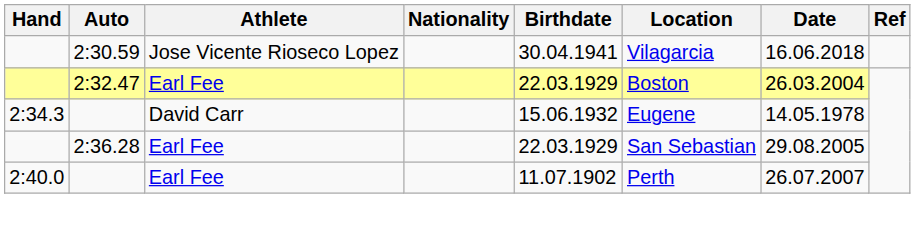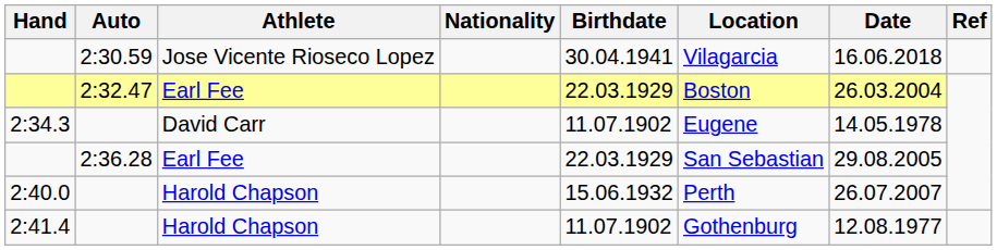 <table class="wikitable">
 <tr>
 <th>Hand</th>
 <th>Auto</th>
 <th>Athlete</th>
 <th>Nationality</th>
 <th>Birthdate</th>
 <th>Location</th>
 <th>Date</th>
 <th>Ref</th>
 </tr>
 <tr>
 <td></td>
 <td>2:30.59</td>
 <td>Jose Vicente Rioseco Lopez</td>
 <td></td>
 <td>30.04.1941</td>
 <td><a href='#'>Vilagarcia</a></td>
 <td>16.06.2018</td>
 <td></td>
 </tr>
 <tr style="background:#ff9;">
 <td></td>
 <td>2:32.47 </td>
 <td><a href='#'>Earl Fee</a></td>
 <td></td>
 <td>22.03.1929</td>
 <td><a href='#'>Boston</a></td>
 <td>26.03.2004</td>
 </tr>
 <tr>
 <td>2:34.3</td>
 <td></td>
 <td>David Carr</td>
 <td></td>
-<td>15.06.1932</td>
+<td>11.07.1902</td>
 <td><a href='#'>Eugene</a></td>
 <td>14.05.1978</td>
 </tr>
 <tr>
 <td></td>
 <td>2:36.28</td>
 <td><a href='#'>Earl Fee</a></td>
 <td></td>
 <td>22.03.1929</td>
 <td><a href='#'>San Sebastian</a></td>
 <td>29.08.2005</td>
 </tr>
 <tr>
 <td>2:40.0</td>
 <td></td>
-<td><a href='#'>Earl Fee</a></td>
+<td><a href='#'>Harold Chapson</a></td>
 <td></td>
-<td>11.07.1902</td>
+<td>15.06.1932</td>
 <td><a href='#'>Perth</a></td>
 <td>26.07.2007</td>
 </tr>
+<tr>
+<td>2:41.4</td>
+<td></td>
+<td><a href='#'>Harold Chapson</a></td>
+<td></td>
+<td>11.07.1902</td>
+<td><a href='#'>Gothenburg</a></td>
+<td>12.08.1977</td>
+<td></td>
+</tr>
 </table>
